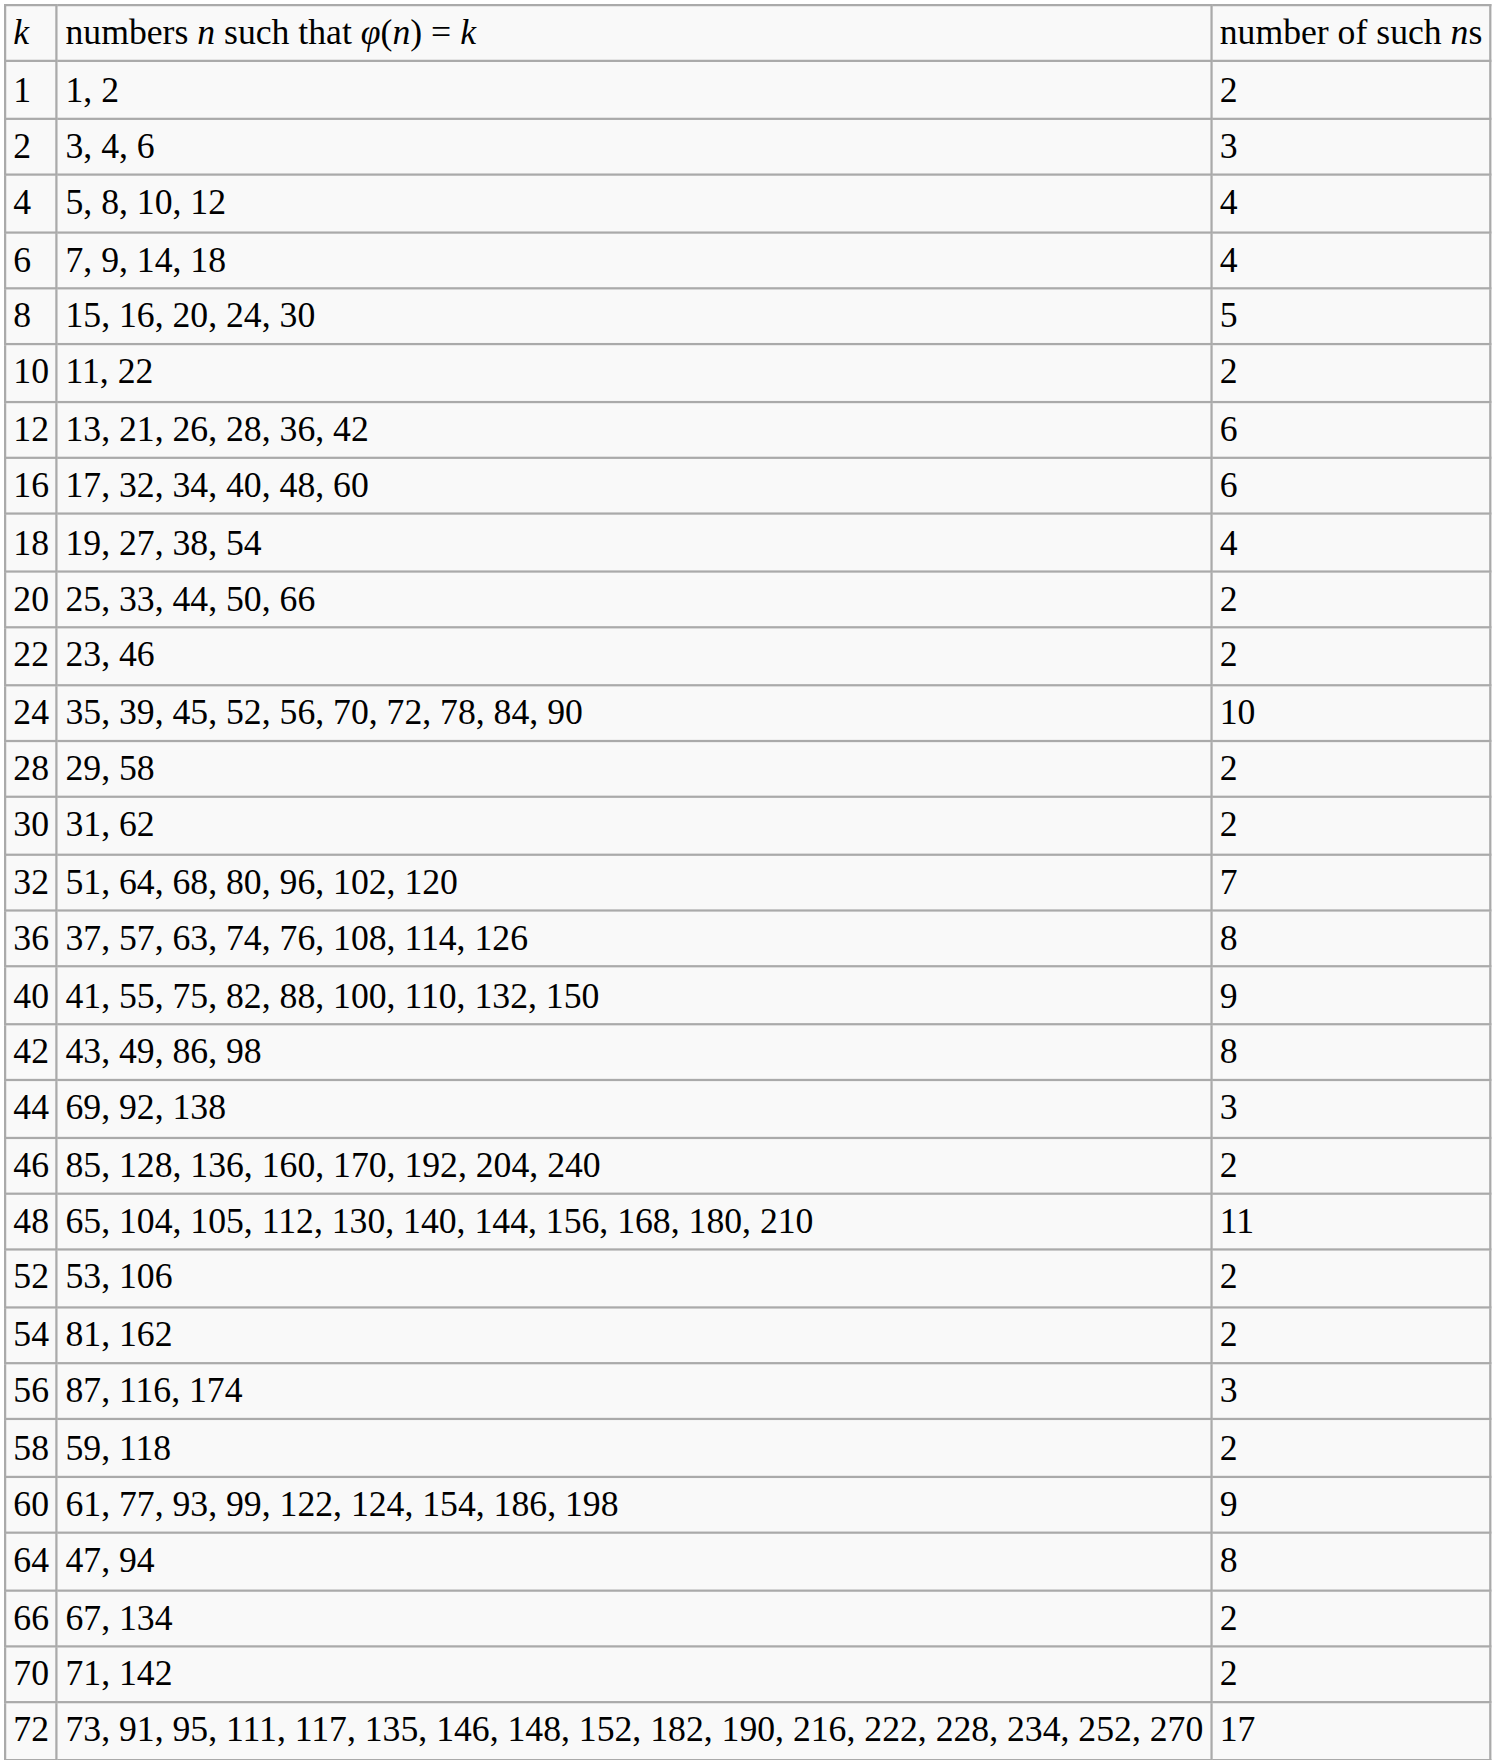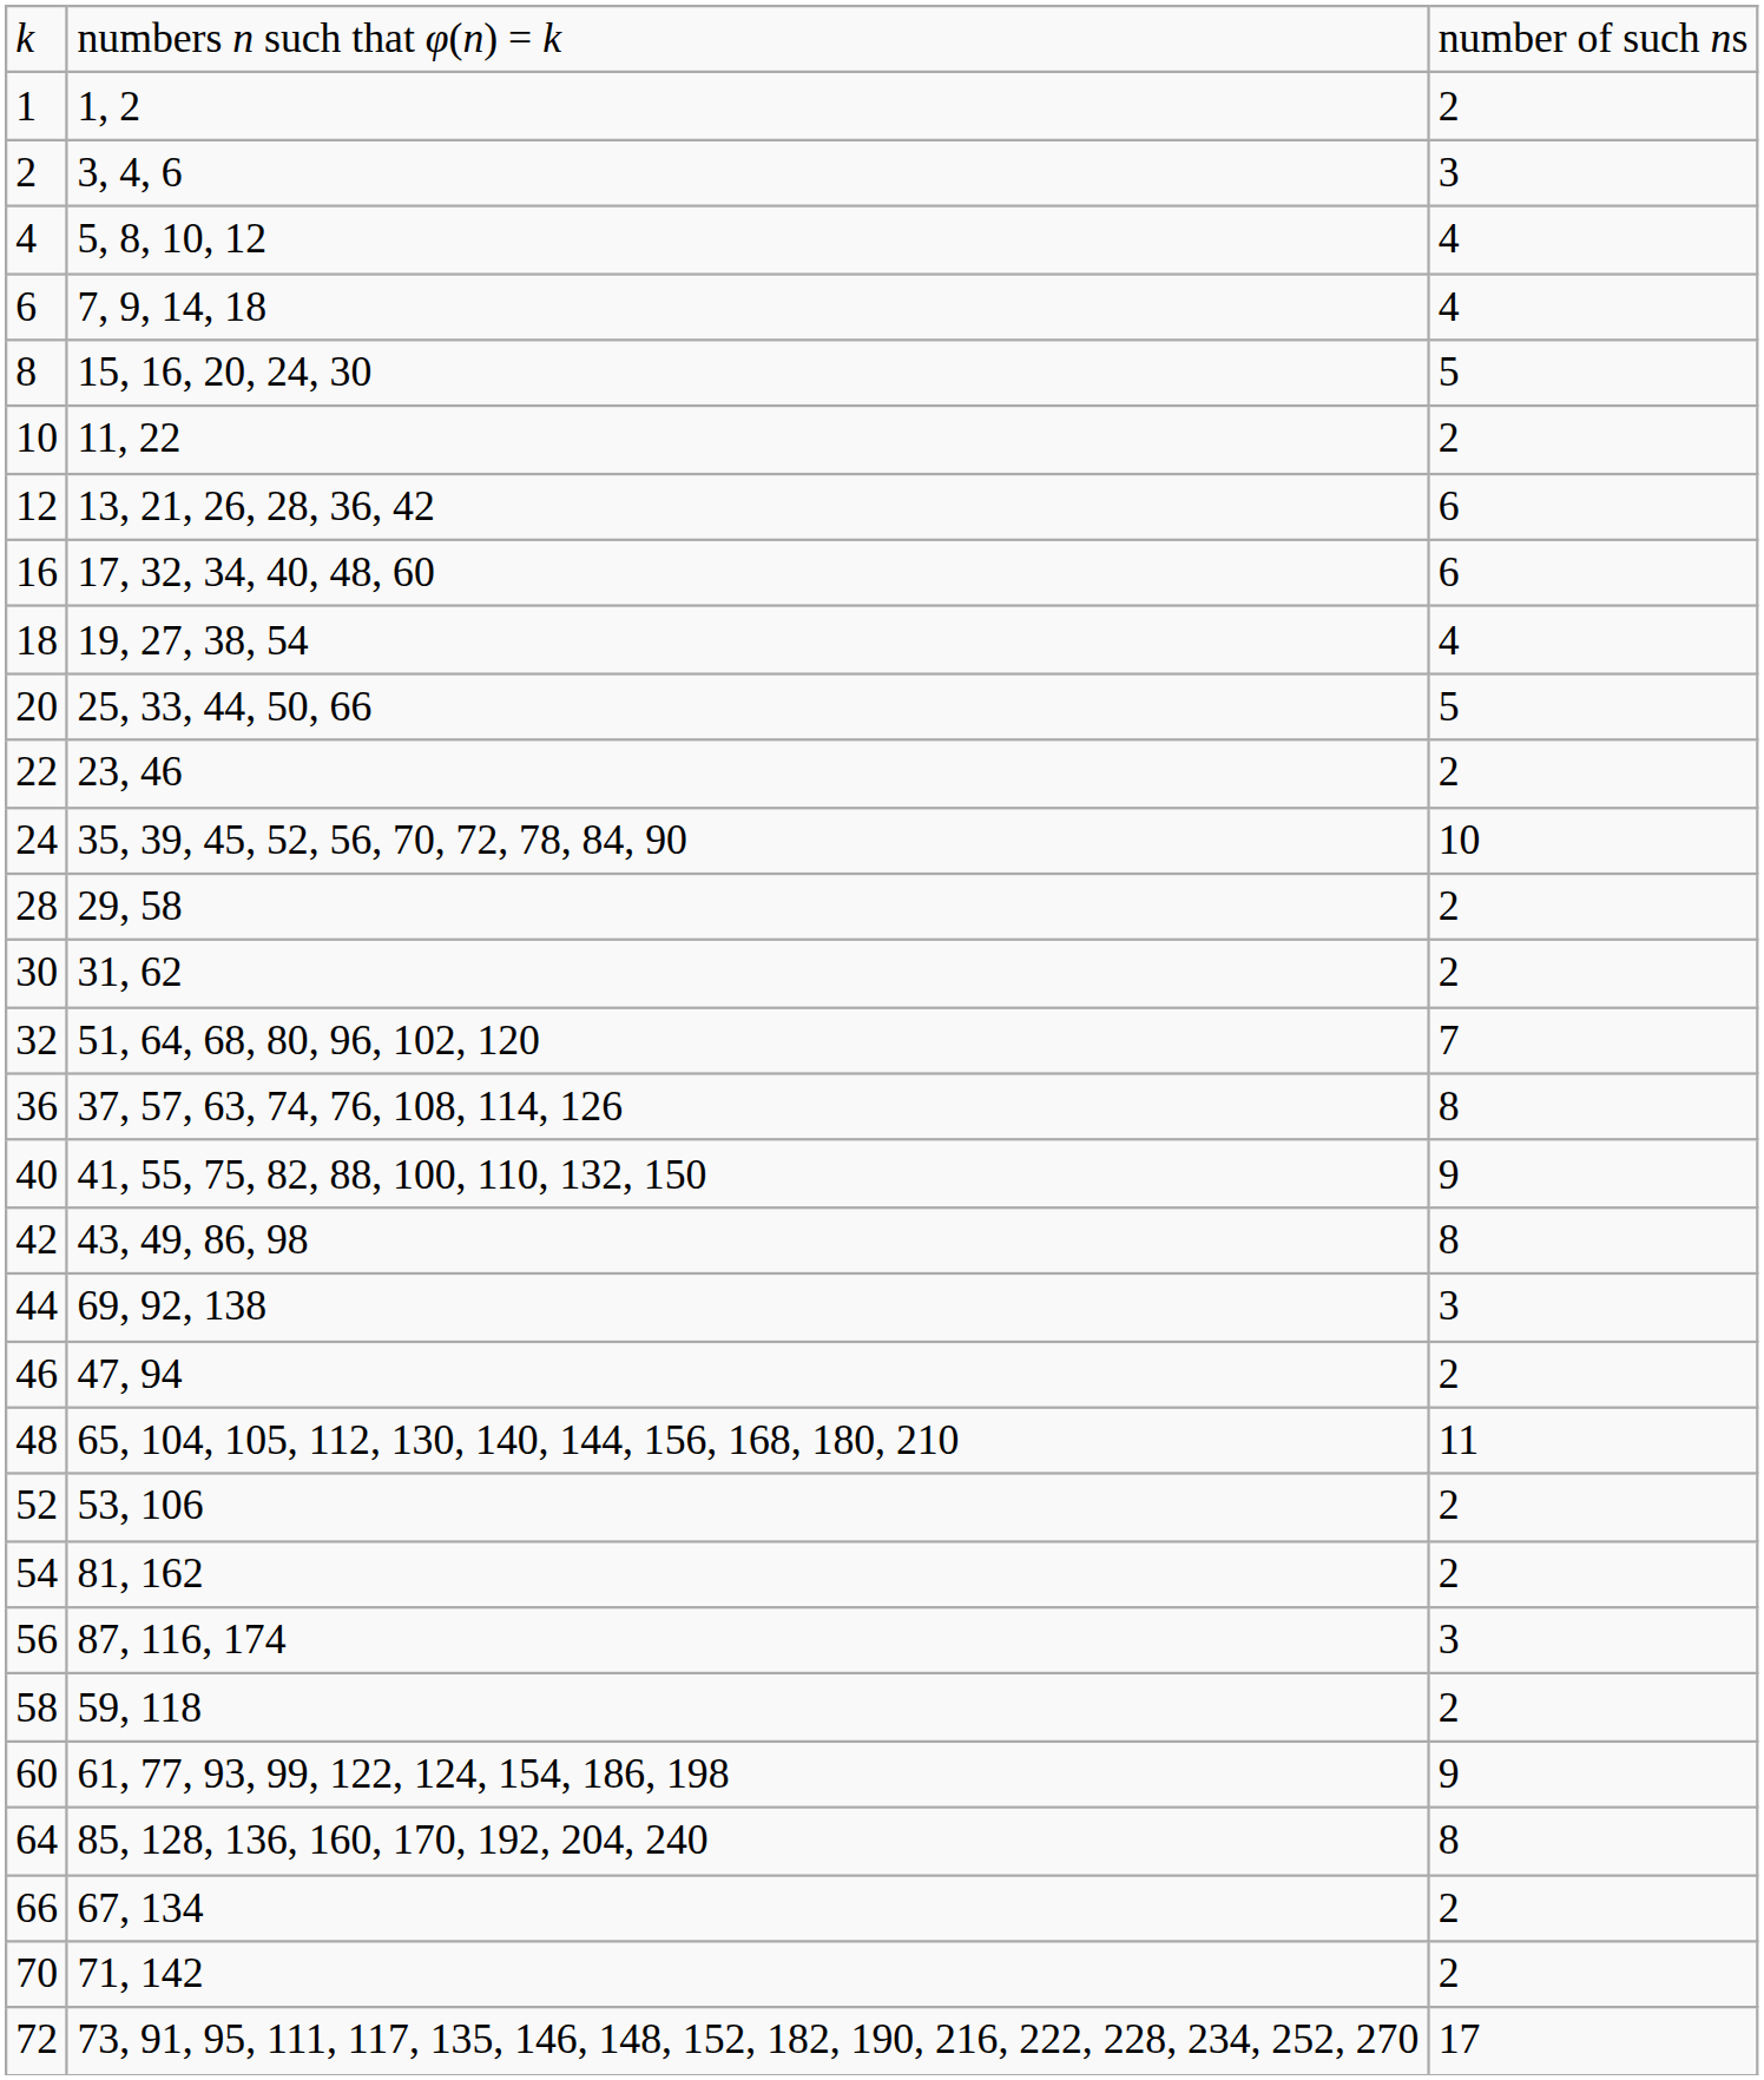 <table class="wikitable">
 <tr>
 <td><em>k</em></td>
 <td>numbers <em>n</em> such that <em>φ</em>(<em>n</em>) = <em>k</em> </td>
 <td>number of such <em>n</em>s </td>
 </tr>
 <tr>
 <td>1</td>
 <td>1, 2</td>
 <td>2</td>
 </tr>
 <tr>
 <td>2</td>
 <td>3, 4, 6</td>
 <td>3</td>
 </tr>
 <tr>
 <td>4</td>
 <td>5, 8, 10, 12</td>
 <td>4</td>
 </tr>
 <tr>
 <td>6</td>
 <td>7, 9, 14, 18</td>
 <td>4</td>
 </tr>
 <tr>
 <td>8</td>
 <td>15, 16, 20, 24, 30</td>
 <td>5</td>
 </tr>
 <tr>
 <td>10</td>
 <td>11, 22</td>
 <td>2</td>
 </tr>
 <tr>
 <td>12</td>
 <td>13, 21, 26, 28, 36, 42</td>
 <td>6</td>
 </tr>
 <tr>
 <td>16</td>
 <td>17, 32, 34, 40, 48, 60</td>
 <td>6</td>
 </tr>
 <tr>
 <td>18</td>
 <td>19, 27, 38, 54</td>
 <td>4</td>
 </tr>
 <tr>
 <td>20</td>
 <td>25, 33, 44, 50, 66</td>
-<td>2</td>
+<td>5</td>
 </tr>
 <tr>
 <td>22</td>
 <td>23, 46</td>
 <td>2</td>
 </tr>
 <tr>
 <td>24</td>
 <td>35, 39, 45, 52, 56, 70, 72, 78, 84, 90</td>
 <td>10</td>
 </tr>
 <tr>
 <td>28</td>
 <td>29, 58</td>
 <td>2</td>
 </tr>
 <tr>
 <td>30</td>
 <td>31, 62</td>
 <td>2</td>
 </tr>
 <tr>
 <td>32</td>
 <td>51, 64, 68, 80, 96, 102, 120</td>
 <td>7</td>
 </tr>
 <tr>
 <td>36</td>
 <td>37, 57, 63, 74, 76, 108, 114, 126</td>
 <td>8</td>
 </tr>
 <tr>
 <td>40</td>
 <td>41, 55, 75, 82, 88, 100, 110, 132, 150</td>
 <td>9</td>
 </tr>
 <tr>
 <td>42</td>
 <td>43, 49, 86, 98</td>
 <td>8</td>
 </tr>
 <tr>
 <td>44</td>
 <td>69, 92, 138</td>
 <td>3</td>
 </tr>
 <tr>
 <td>46</td>
-<td>85, 128, 136, 160, 170, 192, 204, 240</td>
+<td>47, 94</td>
 <td>2</td>
 </tr>
 <tr>
 <td>48</td>
 <td>65, 104, 105, 112, 130, 140, 144, 156, 168, 180, 210</td>
 <td>11</td>
 </tr>
 <tr>
 <td>52</td>
 <td>53, 106</td>
 <td>2</td>
 </tr>
 <tr>
 <td>54</td>
 <td>81, 162</td>
 <td>2</td>
 </tr>
 <tr>
 <td>56</td>
 <td>87, 116, 174</td>
 <td>3</td>
 </tr>
 <tr>
 <td>58</td>
 <td>59, 118</td>
 <td>2</td>
 </tr>
 <tr>
 <td>60</td>
 <td>61, 77, 93, 99, 122, 124, 154, 186, 198</td>
 <td>9</td>
 </tr>
 <tr>
 <td>64</td>
-<td>47, 94</td>
+<td>85, 128, 136, 160, 170, 192, 204, 240</td>
 <td>8</td>
 </tr>
 <tr>
 <td>66</td>
 <td>67, 134</td>
 <td>2</td>
 </tr>
 <tr>
 <td>70</td>
 <td>71, 142</td>
 <td>2</td>
 </tr>
 <tr>
 <td>72</td>
 <td>73, 91, 95, 111, 117, 135, 146, 148, 152, 182, 190, 216, 222, 228, 234, 252, 270</td>
 <td>17</td>
 </tr>
 </table>
